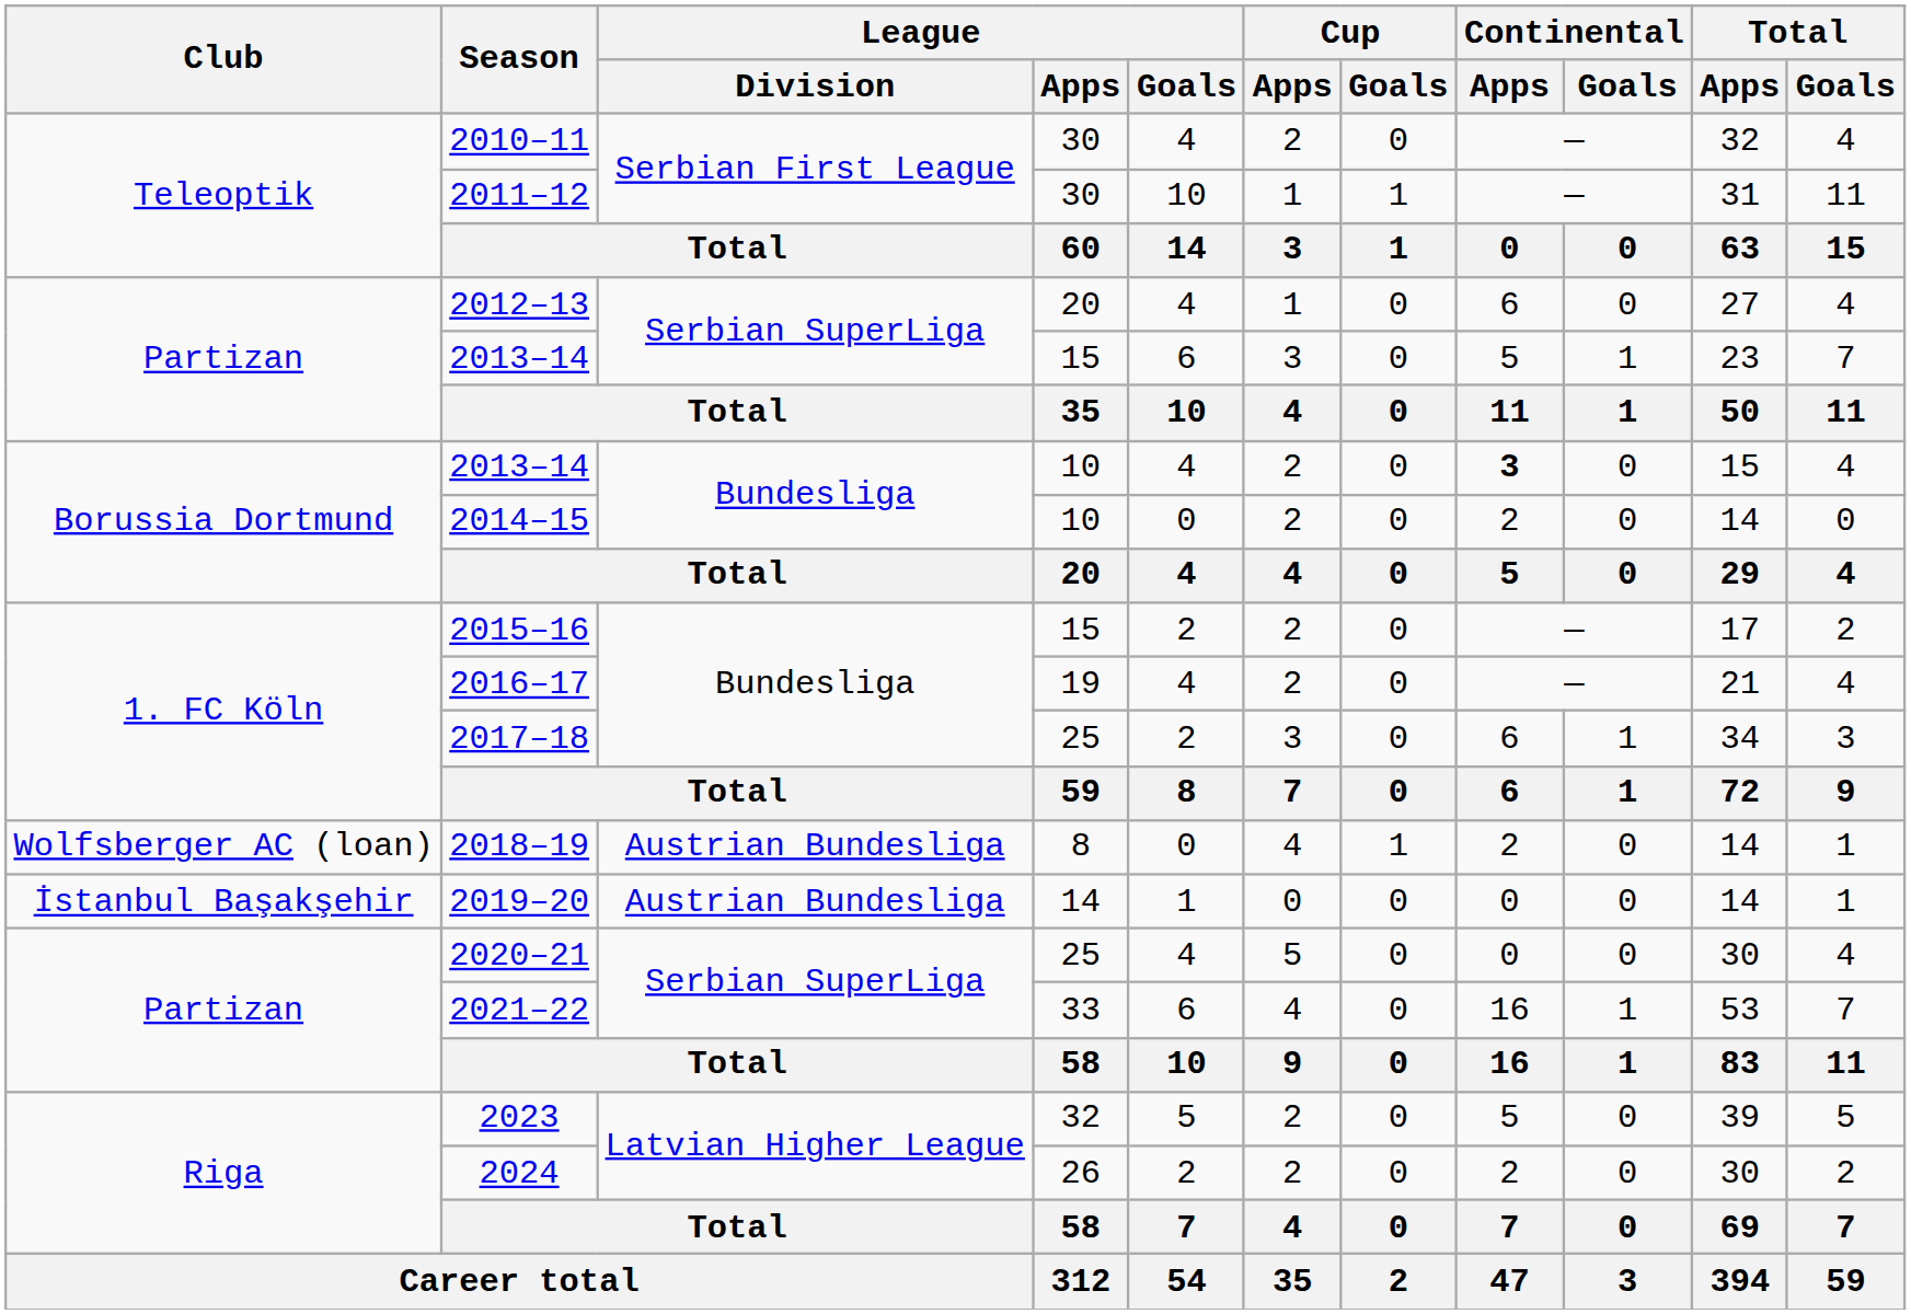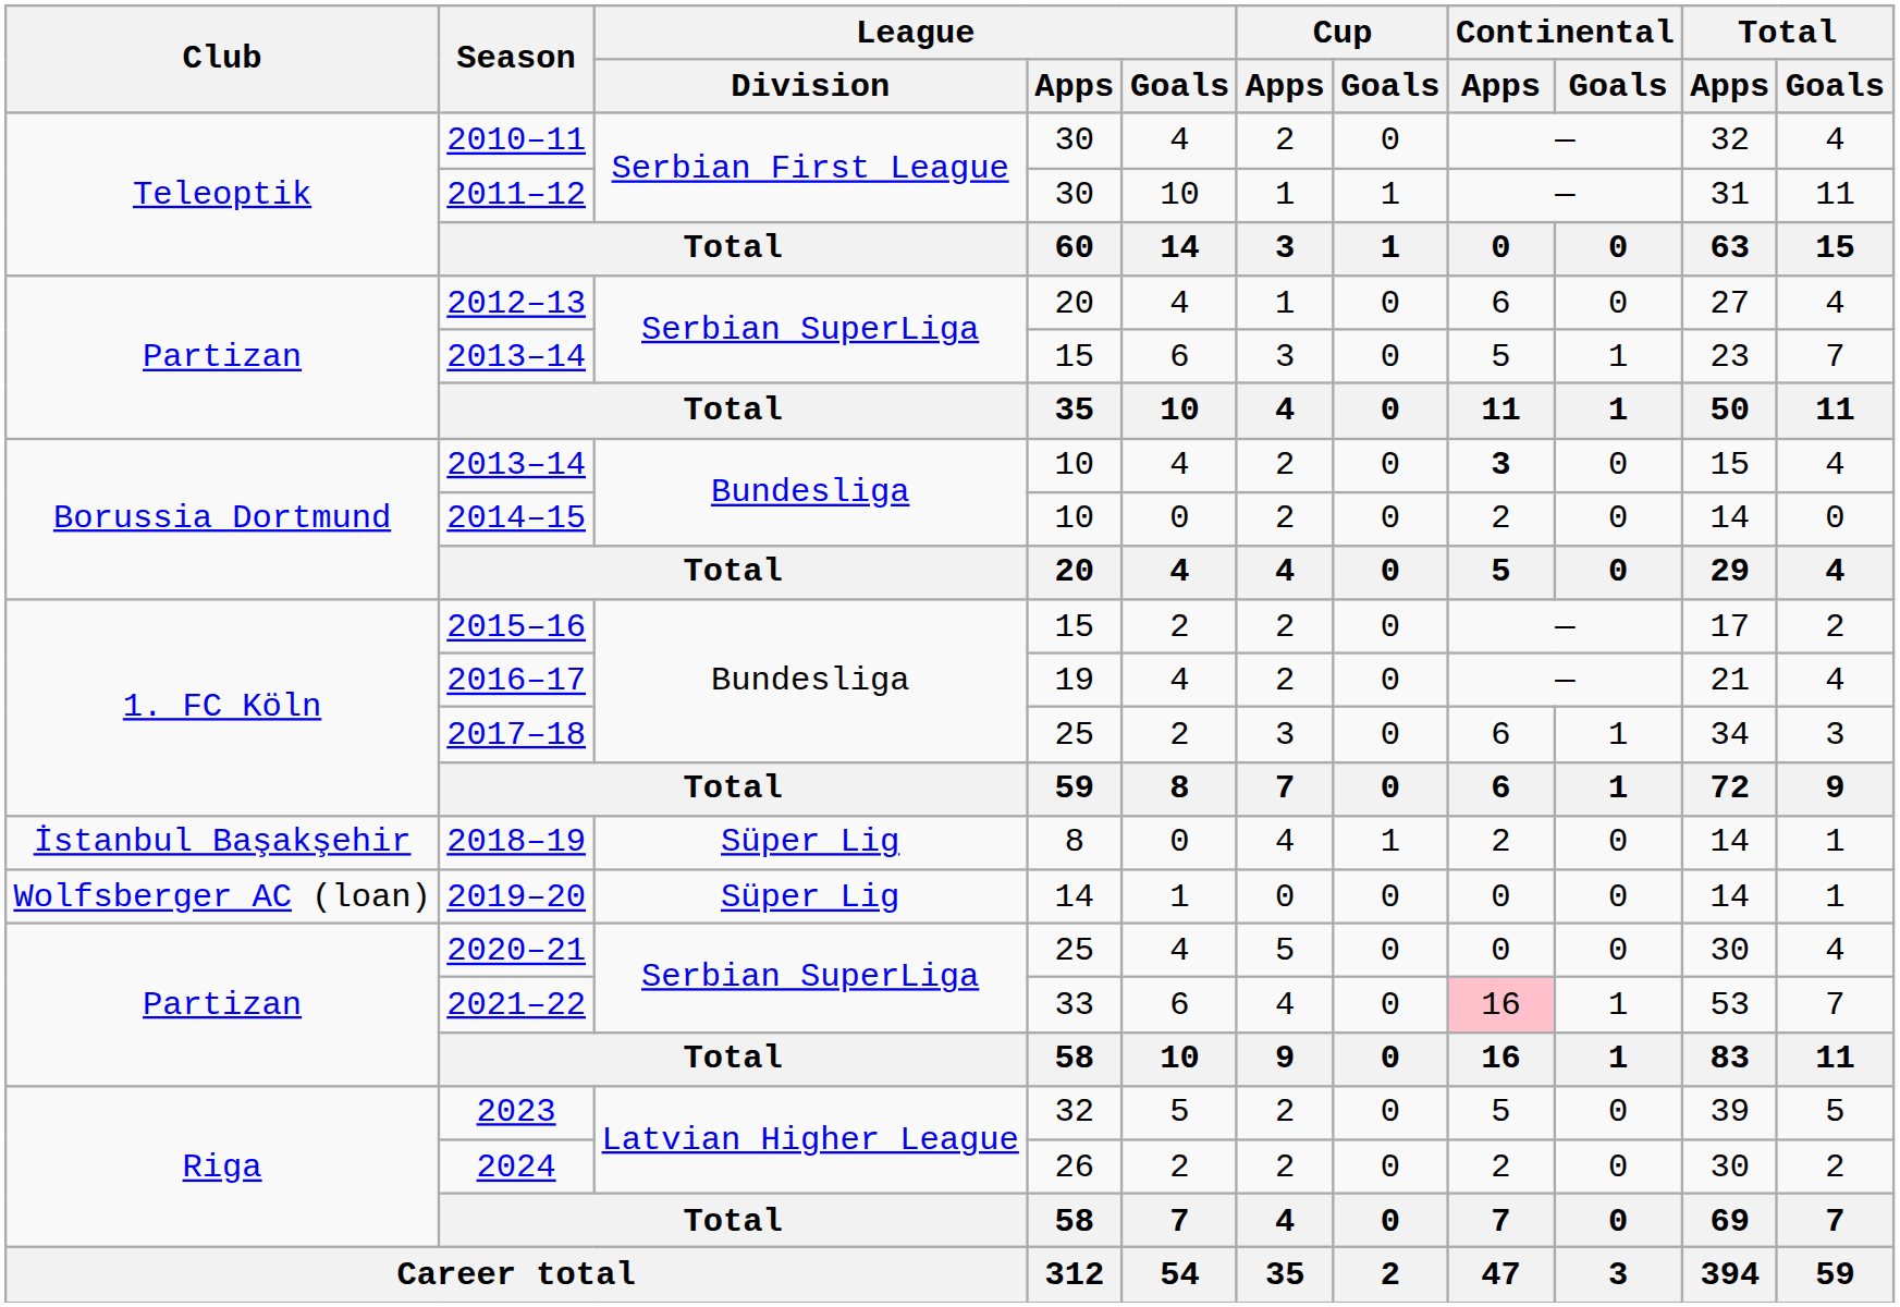 <table class="wikitable" style="text-align:center">
 <tr>
 <th rowspan="2">Club</th>
 <th rowspan="2">Season</th>
 <th colspan="3">League</th>
 <th colspan="2">Cup</th>
 <th colspan="2">Continental</th>
 <th colspan="2">Total</th>
 </tr>
 <tr>
 <th>Division</th>
 <th>Apps</th>
 <th>Goals</th>
 <th>Apps</th>
 <th>Goals</th>
 <th>Apps</th>
 <th>Goals</th>
 <th>Apps</th>
 <th>Goals</th>
 </tr>
 <tr>
 <td rowspan="3"><a href='#'>Teleoptik</a></td>
 <td><a href='#'>2010–11</a></td>
 <td rowspan="2"><a href='#'>Serbian First League</a></td>
 <td>30</td>
 <td>4</td>
 <td>2</td>
 <td>0</td>
 <td colspan="2">—</td>
 <td>32</td>
 <td>4</td>
 </tr>
 <tr>
 <td><a href='#'>2011–12</a></td>
 <td>30</td>
 <td>10</td>
 <td>1</td>
 <td>1</td>
 <td colspan="2">—</td>
 <td>31</td>
 <td>11</td>
 </tr>
 <tr>
 <th colspan="2">Total</th>
 <th>60</th>
 <th>14</th>
 <th>3</th>
 <th>1</th>
 <th>0</th>
 <th>0</th>
 <th>63</th>
 <th>15</th>
 </tr>
 <tr>
 <td rowspan="3"><a href='#'>Partizan</a></td>
 <td><a href='#'>2012–13</a></td>
 <td rowspan="2"><a href='#'>Serbian SuperLiga</a></td>
 <td>20</td>
 <td>4</td>
 <td>1</td>
 <td>0</td>
 <td>6</td>
 <td>0</td>
 <td>27</td>
 <td>4</td>
 </tr>
 <tr>
 <td><a href='#'>2013–14</a></td>
 <td>15</td>
 <td>6</td>
 <td>3</td>
 <td>0</td>
 <td>5</td>
 <td>1</td>
 <td>23</td>
 <td>7</td>
 </tr>
 <tr>
 <th colspan="2">Total</th>
 <th>35</th>
 <th>10</th>
 <th>4</th>
 <th>0</th>
 <th>11</th>
 <th>1</th>
 <th>50</th>
 <th>11</th>
 </tr>
 <tr>
 <td rowspan="3"><a href='#'>Borussia Dortmund</a></td>
 <td><a href='#'>2013–14</a></td>
 <td rowspan="2"><a href='#'>Bundesliga</a></td>
 <td>10</td>
 <td>4</td>
 <td>2</td>
 <td>0</td>
 <td><strong>3</strong></td>
 <td>0</td>
 <td>15</td>
 <td>4</td>
 </tr>
 <tr>
 <td><a href='#'>2014–15</a></td>
 <td>10</td>
 <td>0</td>
 <td>2</td>
 <td>0</td>
 <td>2</td>
 <td>0</td>
 <td>14</td>
 <td>0</td>
 </tr>
 <tr>
 <th colspan="2">Total</th>
 <th>20</th>
 <th>4</th>
 <th>4</th>
 <th>0</th>
 <th>5</th>
 <th>0</th>
 <th>29</th>
 <th>4</th>
 </tr>
 <tr>
 <td rowspan="4"><a href='#'>1. FC Köln</a></td>
 <td><a href='#'>2015–16</a></td>
 <td rowspan="3">Bundesliga</td>
 <td>15</td>
 <td>2</td>
 <td>2</td>
 <td>0</td>
 <td colspan="2">—</td>
 <td>17</td>
 <td>2</td>
 </tr>
 <tr>
 <td><a href='#'>2016–17</a></td>
 <td>19</td>
 <td>4</td>
 <td>2</td>
 <td>0</td>
 <td colspan="2">—</td>
 <td>21</td>
 <td>4</td>
 </tr>
 <tr>
 <td><a href='#'>2017–18</a></td>
 <td>25</td>
 <td>2</td>
 <td>3</td>
 <td>0</td>
 <td>6</td>
 <td>1</td>
 <td>34</td>
 <td>3</td>
 </tr>
 <tr>
 <th colspan="2">Total</th>
 <th>59</th>
 <th>8</th>
 <th>7</th>
 <th>0</th>
 <th>6</th>
 <th>1</th>
 <th>72</th>
 <th>9</th>
 </tr>
 <tr>
-<td><a href='#'>Wolfsberger AC</a> (loan)</td>
+<td rowspan="1"><a href='#'>İstanbul Başakşehir</a></td>
 <td><a href='#'>2018–19</a></td>
-<td rowspan="1"><a href='#'>Austrian Bundesliga</a></td>
+<td rowspan="1"><a href='#'>Süper Lig</a></td>
 <td>8</td>
 <td>0</td>
 <td>4</td>
 <td>1</td>
 <td>2</td>
 <td>0</td>
 <td>14</td>
 <td>1</td>
 </tr>
 <tr>
-<td rowspan="1"><a href='#'>İstanbul Başakşehir</a></td>
+<td><a href='#'>Wolfsberger AC</a> (loan)</td>
 <td><a href='#'>2019–20</a></td>
-<td rowspan="1"><a href='#'>Austrian Bundesliga</a></td>
+<td rowspan="1"><a href='#'>Süper Lig</a></td>
 <td>14</td>
 <td>1</td>
 <td>0</td>
 <td>0</td>
 <td>0</td>
 <td>0</td>
 <td>14</td>
 <td>1</td>
 </tr>
 <tr>
 <td rowspan="3"><a href='#'>Partizan</a></td>
 <td><a href='#'>2020–21</a></td>
 <td rowspan="2"><a href='#'>Serbian SuperLiga</a></td>
 <td>25</td>
 <td>4</td>
 <td>5</td>
 <td>0</td>
 <td>0</td>
 <td>0</td>
 <td>30</td>
 <td>4</td>
 </tr>
 <tr>
 <td><a href='#'>2021–22</a></td>
 <td>33</td>
 <td>6</td>
 <td>4</td>
 <td>0</td>
-<td>16</td>
+<td style="background: pink;">16</td>
 <td>1</td>
 <td>53</td>
 <td>7</td>
 </tr>
 <tr>
 <th colspan="2">Total</th>
 <th>58</th>
 <th>10</th>
 <th>9</th>
 <th>0</th>
 <th>16</th>
 <th>1</th>
 <th>83</th>
 <th>11</th>
 </tr>
 <tr>
 <td rowspan="3"><a href='#'>Riga</a></td>
 <td><a href='#'>2023</a></td>
 <td rowspan="2"><a href='#'>Latvian Higher League</a></td>
 <td>32</td>
 <td>5</td>
 <td>2</td>
 <td>0</td>
 <td>5</td>
 <td>0</td>
 <td>39</td>
 <td>5</td>
 </tr>
 <tr>
 <td><a href='#'>2024</a></td>
 <td>26</td>
 <td>2</td>
 <td>2</td>
 <td>0</td>
 <td>2</td>
 <td>0</td>
 <td>30</td>
 <td>2</td>
 </tr>
 <tr>
 <th colspan="2">Total</th>
 <th>58</th>
 <th>7</th>
 <th>4</th>
 <th>0</th>
 <th>7</th>
 <th>0</th>
 <th>69</th>
 <th>7</th>
 </tr>
 <tr>
 <th colspan="3">Career total</th>
 <th>312</th>
 <th>54</th>
 <th>35</th>
 <th>2</th>
 <th>47</th>
 <th>3</th>
 <th>394</th>
 <th>59</th>
 </tr>
 </table>
